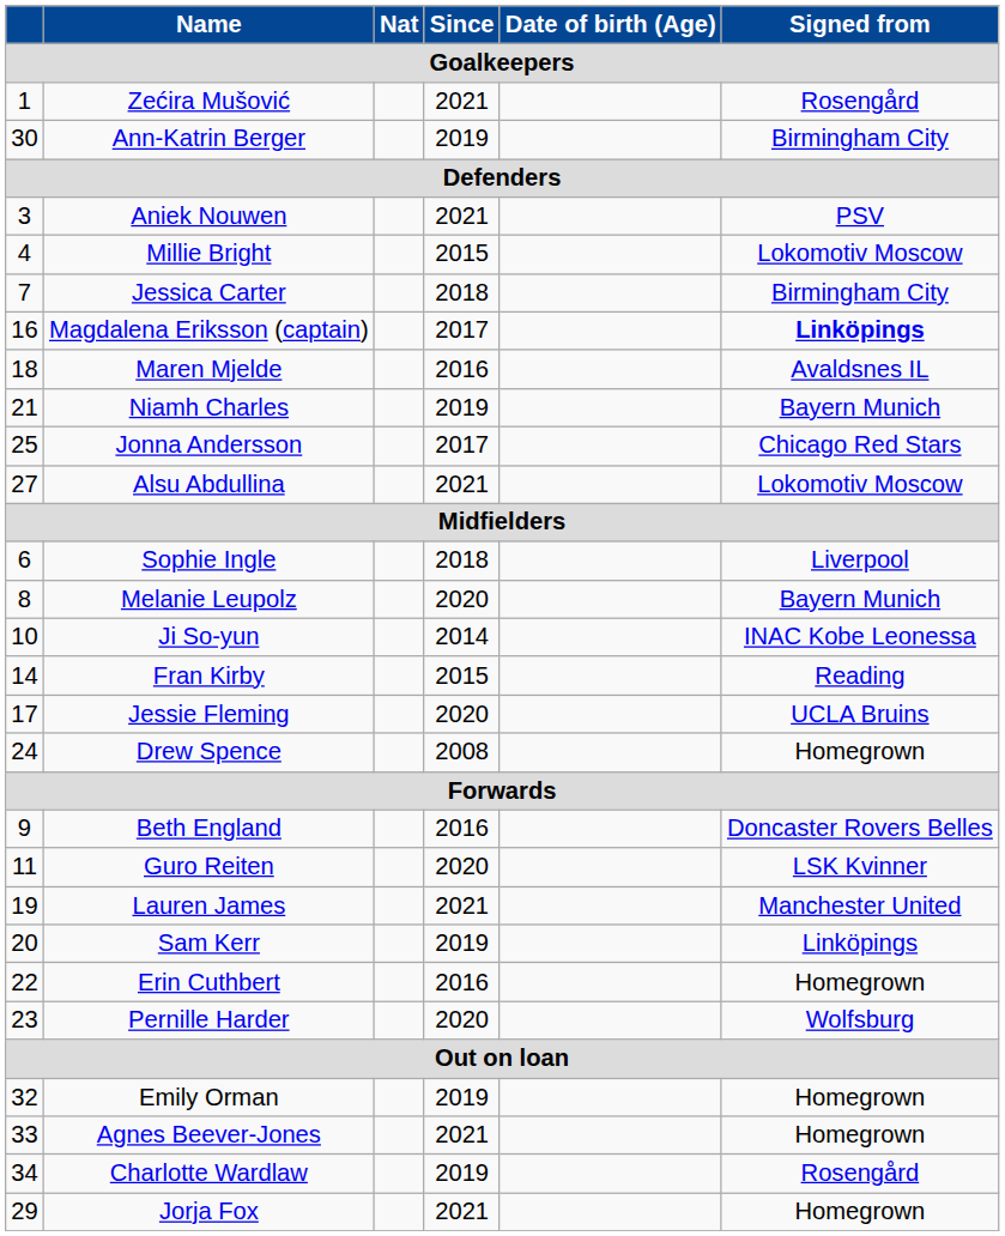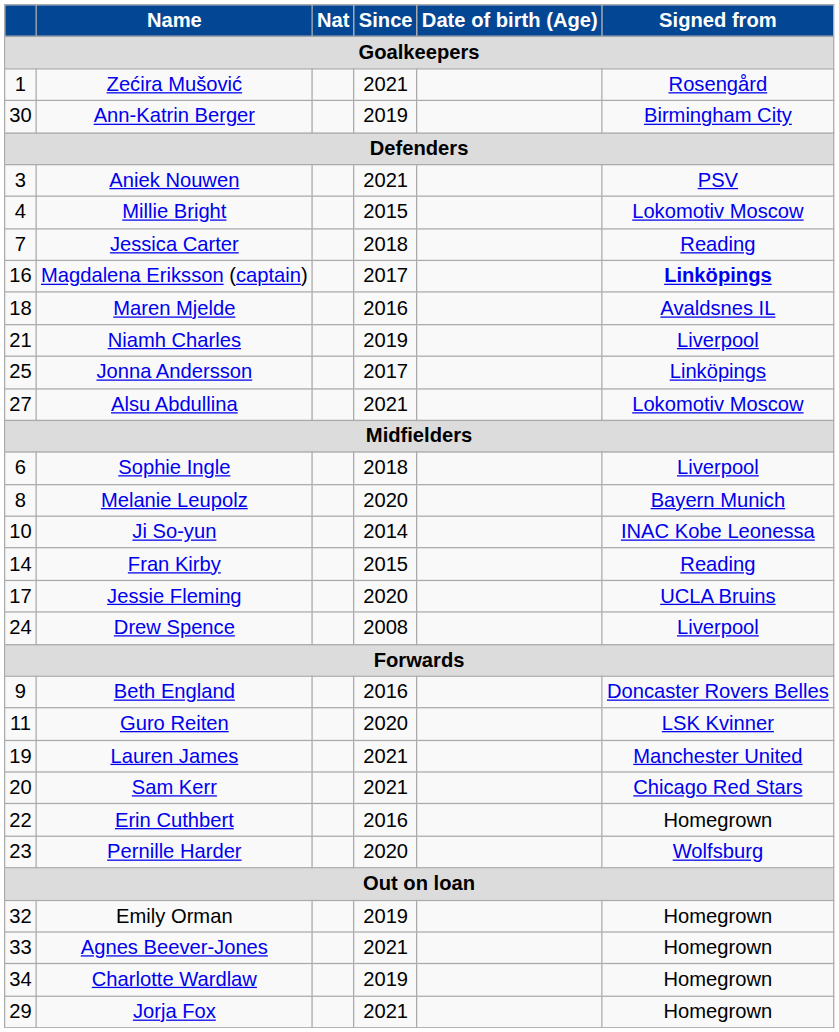 <table class="wikitable" style="text-align:center;">
 <tr>
 <th style="background:#034694; color:white; text-align:center;"></th>
 <th style="background:#034694; color:white; text-align:center;">Name</th>
 <th style="background:#034694; color:white; text-align:center;">Nat</th>
 <th style="background:#034694; color:white; text-align:center;">Since</th>
 <th style="background:#034694; color:white; text-align:center;">Date of birth (Age)</th>
 <th style="background:#034694; color:white; text-align:center;">Signed from</th>
 </tr>
 <tr>
 <th colspan="6" style="background:#dcdcdc; text-align:center;">Goalkeepers</th>
 </tr>
 <tr>
 <td>1</td>
 <td><a href='#'>Zećira Mušović</a></td>
 <td></td>
 <td>2021</td>
 <td></td>
 <td> <a href='#'>Rosengård</a></td>
 </tr>
 <tr>
 <td>30</td>
 <td><a href='#'>Ann-Katrin Berger</a></td>
 <td></td>
 <td>2019</td>
 <td></td>
 <td> <a href='#'>Birmingham City</a></td>
 </tr>
 <tr>
 <th colspan="7" style="background:#dcdcdc; text-align:center;">Defenders</th>
 </tr>
 <tr>
 <td>3</td>
 <td><a href='#'>Aniek Nouwen</a></td>
 <td></td>
 <td>2021</td>
 <td></td>
 <td> <a href='#'>PSV</a></td>
 </tr>
 <tr>
 <td>4</td>
 <td><a href='#'>Millie Bright</a></td>
 <td></td>
 <td>2015</td>
 <td></td>
 <td> <a href='#'>Lokomotiv Moscow</a></td>
 </tr>
 <tr>
 <td>7</td>
 <td><a href='#'>Jessica Carter</a></td>
 <td></td>
 <td>2018</td>
 <td></td>
-<td> <a href='#'>Birmingham City</a></td>
+<td> <a href='#'>Reading</a></td>
 </tr>
 <tr>
 <td>16</td>
 <td><a href='#'>Magdalena Eriksson</a> (<a href='#'>captain</a>)</td>
 <td></td>
 <td>2017</td>
 <td></td>
 <td><strong> <a href='#'>Linköpings</a></strong></td>
 </tr>
 <tr>
 <td>18</td>
 <td><a href='#'>Maren Mjelde</a></td>
 <td></td>
 <td>2016</td>
 <td></td>
 <td> <a href='#'>Avaldsnes IL</a></td>
 </tr>
 <tr>
 <td>21</td>
 <td><a href='#'>Niamh Charles</a></td>
 <td></td>
 <td>2019</td>
 <td></td>
-<td> <a href='#'>Bayern Munich</a></td>
+<td> <a href='#'>Liverpool</a></td>
 </tr>
 <tr>
 <td>25</td>
 <td><a href='#'>Jonna Andersson</a></td>
 <td></td>
 <td>2017</td>
 <td></td>
-<td> <a href='#'>Chicago Red Stars</a></td>
+<td> <a href='#'>Linköpings</a></td>
 </tr>
 <tr>
 <td>27</td>
 <td><a href='#'>Alsu Abdullina</a></td>
 <td></td>
 <td>2021</td>
 <td></td>
 <td> <a href='#'>Lokomotiv Moscow</a></td>
 </tr>
 <tr>
 <th colspan="8" style="background:#dcdcdc; text-align:center;">Midfielders</th>
 </tr>
 <tr>
 <td>6</td>
 <td><a href='#'>Sophie Ingle</a></td>
 <td></td>
 <td>2018</td>
 <td></td>
 <td> <a href='#'>Liverpool</a></td>
 </tr>
 <tr>
 <td>8</td>
 <td><a href='#'>Melanie Leupolz</a></td>
 <td></td>
 <td>2020</td>
 <td></td>
 <td> <a href='#'>Bayern Munich</a></td>
 </tr>
 <tr>
 <td>10</td>
 <td><a href='#'>Ji So-yun</a></td>
 <td></td>
 <td>2014</td>
 <td></td>
 <td> <a href='#'>INAC Kobe Leonessa</a></td>
 </tr>
 <tr>
 <td>14</td>
 <td><a href='#'>Fran Kirby</a></td>
 <td></td>
 <td>2015</td>
 <td></td>
 <td> <a href='#'>Reading</a></td>
 </tr>
 <tr>
 <td>17</td>
 <td><a href='#'>Jessie Fleming</a></td>
 <td></td>
 <td>2020</td>
 <td></td>
 <td> <a href='#'>UCLA Bruins</a></td>
 </tr>
 <tr>
 <td>24</td>
 <td><a href='#'>Drew Spence</a></td>
 <td></td>
 <td>2008</td>
 <td></td>
-<td>Homegrown</td>
+<td> <a href='#'>Liverpool</a></td>
 </tr>
 <tr>
 <th colspan="6" style="background:#dcdcdc; text-align:center;">Forwards</th>
 </tr>
 <tr>
 <td>9</td>
 <td><a href='#'>Beth England</a></td>
 <td></td>
 <td>2016</td>
 <td></td>
 <td> <a href='#'>Doncaster Rovers Belles</a></td>
 </tr>
 <tr>
 <td>11</td>
 <td><a href='#'>Guro Reiten</a></td>
 <td></td>
 <td>2020</td>
 <td></td>
 <td> <a href='#'>LSK Kvinner</a></td>
 </tr>
 <tr>
 <td>19</td>
 <td><a href='#'>Lauren James</a></td>
 <td></td>
 <td>2021</td>
 <td></td>
 <td> <a href='#'>Manchester United</a></td>
 </tr>
 <tr>
 <td>20</td>
 <td><a href='#'>Sam Kerr</a></td>
 <td></td>
-<td>2019</td>
+<td>2021</td>
 <td></td>
-<td> <a href='#'>Linköpings</a></td>
+<td> <a href='#'>Chicago Red Stars</a></td>
 </tr>
 <tr>
 <td>22</td>
 <td><a href='#'>Erin Cuthbert</a></td>
 <td></td>
 <td>2016</td>
 <td></td>
 <td>Homegrown</td>
 </tr>
 <tr>
 <td>23</td>
 <td><a href='#'>Pernille Harder</a></td>
 <td></td>
 <td>2020</td>
 <td></td>
 <td> <a href='#'>Wolfsburg</a></td>
 </tr>
 <tr>
 <th colspan="6" style="background:#dcdcdc; text-align:center;">Out on loan</th>
 </tr>
 <tr>
 <td>32</td>
 <td>Emily Orman</td>
 <td></td>
 <td>2019</td>
 <td></td>
 <td>Homegrown</td>
 </tr>
 <tr>
 <td>33</td>
 <td><a href='#'>Agnes Beever-Jones</a></td>
 <td></td>
 <td>2021</td>
 <td></td>
 <td>Homegrown</td>
 </tr>
 <tr>
 <td>34</td>
 <td><a href='#'>Charlotte Wardlaw</a></td>
 <td></td>
 <td>2019</td>
 <td></td>
-<td> <a href='#'>Rosengård</a></td>
+<td>Homegrown</td>
 </tr>
 <tr>
 <td>29</td>
 <td><a href='#'>Jorja Fox</a></td>
 <td></td>
 <td>2021</td>
 <td></td>
 <td>Homegrown</td>
 </tr>
 </table>
